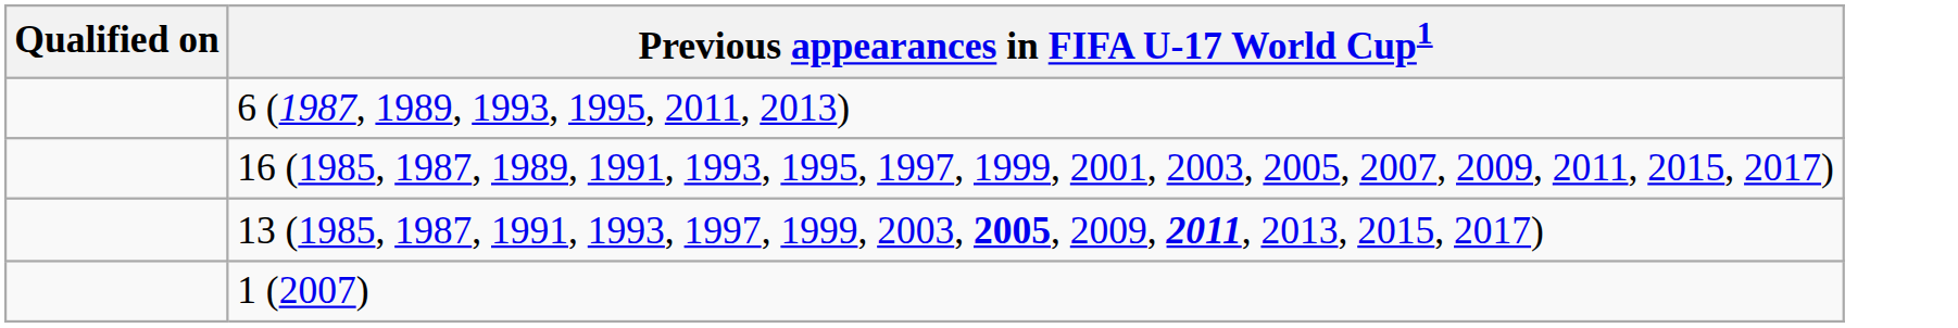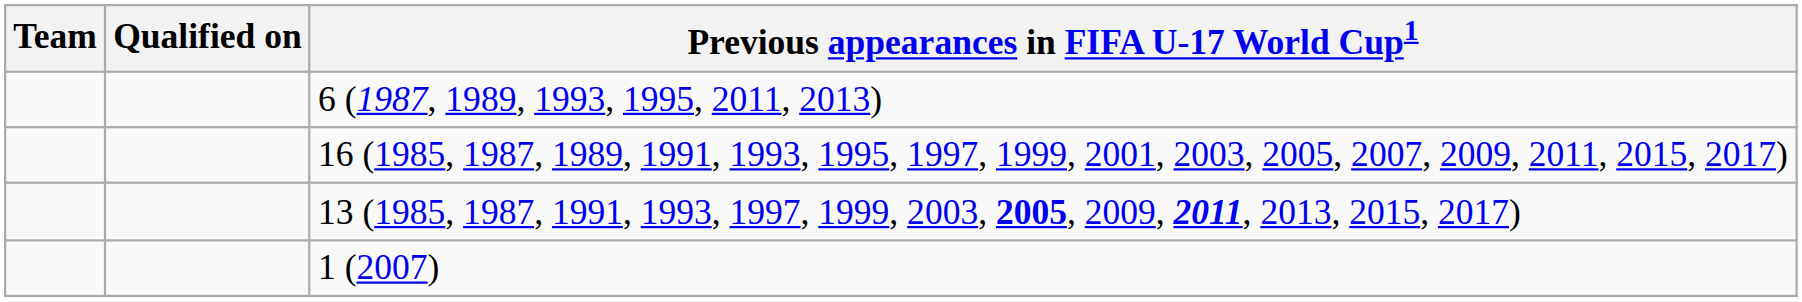 <table class="wikitable sortable">
 <tr>
+<th>Team</th>
 <th>Qualified on</th>
 <th data-sort-type="number">Previous <a href='#'>appearances</a> in <a href='#'>FIFA U-17 World Cup</a><sup><strong><a href='#'>1</a></strong></sup></th>
 </tr>
 <tr>
 <td></td>
+<td></td>
 <td>6 (<em><a href='#'>1987</a></em>, <a href='#'>1989</a>, <a href='#'>1993</a>, <a href='#'>1995</a>, <a href='#'>2011</a>, <a href='#'>2013</a>)</td>
 </tr>
 <tr>
+<td></td>
 <td></td>
 <td>16 (<a href='#'>1985</a>, <a href='#'>1987</a>, <a href='#'>1989</a>, <a href='#'>1991</a>, <a href='#'>1993</a>, <a href='#'>1995</a>, <a href='#'>1997</a>, <a href='#'>1999</a>, <a href='#'>2001</a>, <a href='#'>2003</a>, <a href='#'>2005</a>, <a href='#'>2007</a>, <a href='#'>2009</a>, <a href='#'>2011</a>, <a href='#'>2015</a>, <a href='#'>2017</a>)</td>
 </tr>
 <tr>
 <td></td>
+<td></td>
 <td>13 (<a href='#'>1985</a>, <a href='#'>1987</a>, <a href='#'>1991</a>, <a href='#'>1993</a>, <a href='#'>1997</a>, <a href='#'>1999</a>, <a href='#'>2003</a>, <strong><a href='#'>2005</a></strong>, <a href='#'>2009</a>, <strong><em><a href='#'>2011</a></em></strong>, <a href='#'>2013</a>, <a href='#'>2015</a>, <a href='#'>2017</a>)</td>
 </tr>
 <tr>
 <td></td>
+<td></td>
 <td>1 (<a href='#'>2007</a>)</td>
 </tr>
 </table>
